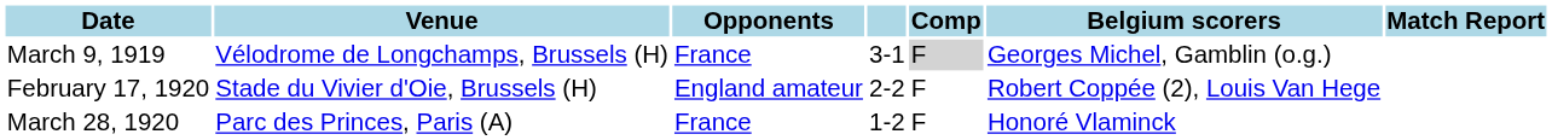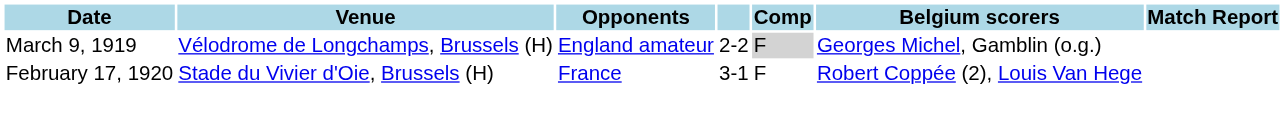 <table>
 <tr>
 <th style="background: lightblue;">Date</th>
 <th style="background: lightblue;">Venue</th>
 <th style="background: lightblue;">Opponents</th>
 <th style="background: lightblue;" align=center></th>
 <th style="background: lightblue;" align=center>Comp</th>
 <th style="background: lightblue;">Belgium scorers</th>
 <th style="background: lightblue;">Match Report</th>
 </tr>
 <tr>
 <td>March 9, 1919</td>
 <td><a href='#'>Vélodrome de Longchamps</a>, <a href='#'>Brussels</a> (H)</td>
-<td><a href='#'>France</a></td>
-<td>3-1</td>
+<td><a href='#'>England amateur</a></td>
+<td>2-2</td>
 <td style="background: lightgrey;">F</td>
 <td><a href='#'>Georges Michel</a>, Gamblin (o.g.)</td>
 <td></td>
 </tr>
 <tr>
 <td>February 17, 1920</td>
 <td><a href='#'>Stade du Vivier d'Oie</a>, <a href='#'>Brussels</a> (H)</td>
-<td><a href='#'>England amateur</a></td>
-<td>2-2</td>
+<td><a href='#'>France</a></td>
+<td>3-1</td>
 <td>F</td>
 <td><a href='#'>Robert Coppée</a> (2), <a href='#'>Louis Van Hege</a></td>
 <td></td>
 </tr>
-<tr>
-<td>March 28, 1920</td>
-<td><a href='#'>Parc des Princes</a>, <a href='#'>Paris</a> (A)</td>
-<td><a href='#'>France</a></td>
-<td>1-2</td>
-<td>F</td>
-<td><a href='#'>Honoré Vlaminck</a></td>
-<td></td>
-</tr>
 </table>
